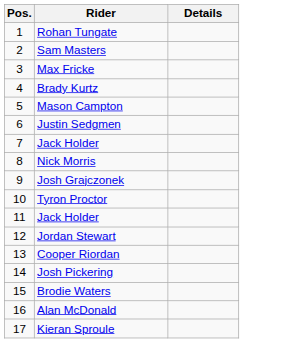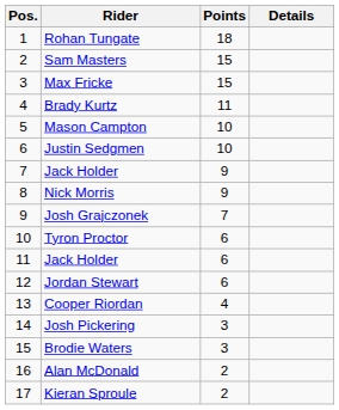 <table class=wikitable>
 <tr>
 <th width=25px>Pos.</th>
 <th width=175px>Rider</th>
+<th width=40px>Points</th>
 <th width=90px>Details</th>
 </tr>
 <tr align=center >
 <td>1</td>
 <td align=left><a href='#'>Rohan Tungate</a></td>
+<td>18</td>
 <td></td>
 </tr>
 <tr align=center >
 <td>2</td>
 <td align=left><a href='#'>Sam Masters</a></td>
+<td>15</td>
 <td></td>
 </tr>
 <tr align=center >
 <td>3</td>
 <td align=left><a href='#'>Max Fricke</a></td>
+<td>15</td>
 <td></td>
 </tr>
 <tr align=center >
 <td>4</td>
 <td align=left><a href='#'>Brady Kurtz</a></td>
+<td>11</td>
 <td></td>
 </tr>
 <tr align=center >
 <td>5</td>
 <td align=left><a href='#'>Mason Campton</a></td>
+<td>10</td>
 <td></td>
 </tr>
 <tr align=center >
 <td>6</td>
 <td align=left><a href='#'>Justin Sedgmen</a></td>
+<td>10</td>
 <td></td>
 </tr>
 <tr align=center >
 <td>7</td>
 <td align=left><a href='#'>Jack Holder</a></td>
+<td>9</td>
 <td></td>
 </tr>
 <tr align=center>
 <td>8</td>
 <td align=left><a href='#'>Nick Morris</a></td>
+<td>9</td>
 <td></td>
 </tr>
 <tr align=center>
 <td>9</td>
 <td align=left><a href='#'>Josh Grajczonek</a></td>
+<td>7</td>
 <td></td>
 </tr>
 <tr align=center>
 <td>10</td>
 <td align=left><a href='#'>Tyron Proctor</a></td>
+<td>6</td>
 <td></td>
 </tr>
 <tr align=center>
 <td>11</td>
 <td align=left><a href='#'>Jack Holder</a></td>
+<td>6</td>
 <td></td>
 </tr>
 <tr align=center>
 <td>12</td>
 <td align=left><a href='#'>Jordan Stewart</a></td>
+<td>6</td>
 <td></td>
 </tr>
 <tr align=center>
 <td>13</td>
 <td align=left><a href='#'>Cooper Riordan</a></td>
+<td>4</td>
 <td></td>
 </tr>
 <tr align=center>
 <td>14</td>
 <td align=left><a href='#'>Josh Pickering</a></td>
+<td>3</td>
 <td></td>
 </tr>
 <tr align=center>
 <td>15</td>
 <td align=left><a href='#'>Brodie Waters</a></td>
+<td>3</td>
 <td></td>
 </tr>
 <tr align=center>
 <td>16</td>
 <td align=left><a href='#'>Alan McDonald</a></td>
+<td>2</td>
 <td></td>
 </tr>
 <tr align=center>
 <td>17</td>
 <td align=left><a href='#'>Kieran Sproule</a></td>
+<td>2</td>
 <td></td>
 </tr>
 </table>
